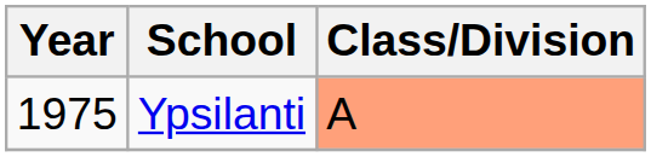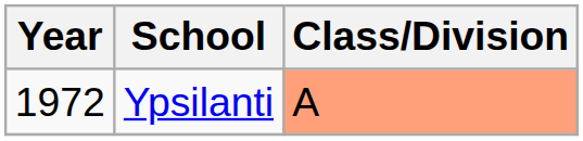 <table class="wikitable">
 <tr>
 <th>Year</th>
 <th>School</th>
 <th>Class/Division</th>
 </tr>
 <tr>
-<td>1975</td>
+<td>1972</td>
 <td><a href='#'>Ypsilanti</a></td>
 <td style="background: lightsalmon;">A</td>
 </tr>
 <tr>
 </tr>
 </table>
